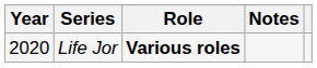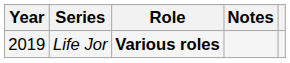 <table class="wikitable sortable" style="background:#f5f5f5;">
 <tr style="background:#B0C4DE;">
 </tr>
 <tr>
 <th>Year</th>
 <th>Series</th>
 <th>Role</th>
 <th>Notes</th>
 <th></th>
 </tr>
 <tr>
-<td>2020</td>
+<td>2019</td>
 <td><em>Life Jor</em></td>
 <td><strong>Various roles</strong></td>
 <td></td>
 <td></td>
 </tr>
 </table>
